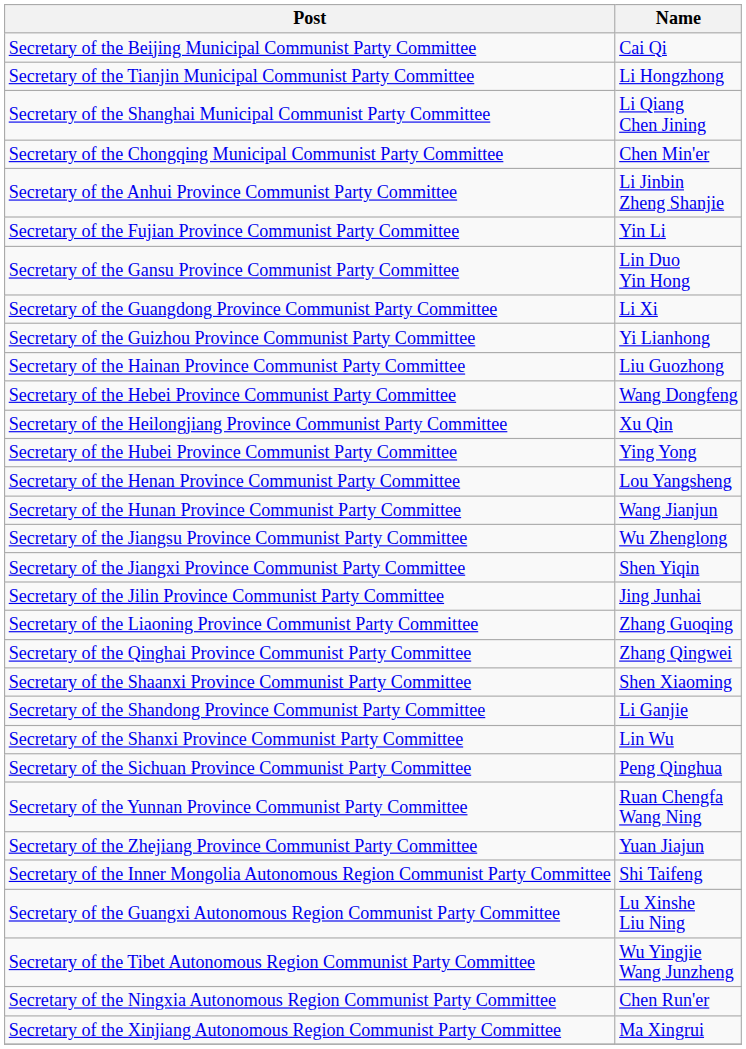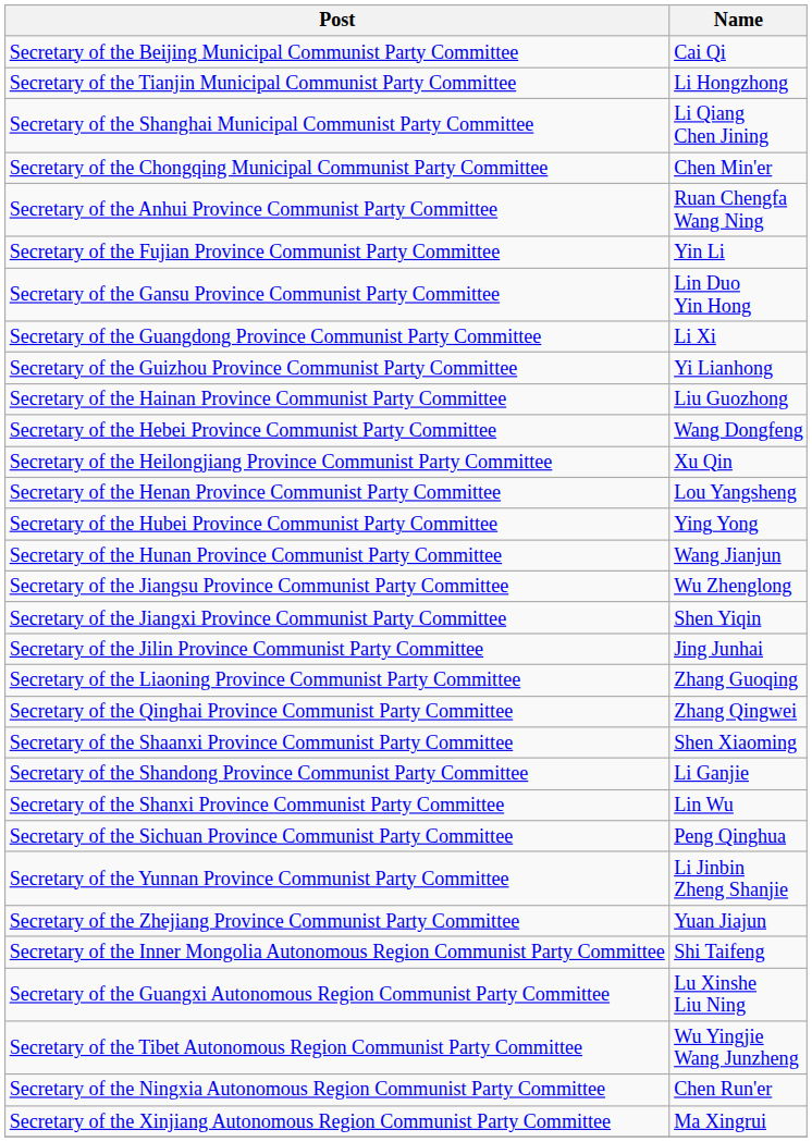 <table class="wikitable">
 <tr>
 <th>Post</th>
 <th>Name</th>
 </tr>
 <tr>
 <td><a href='#'>Secretary of the Beijing Municipal Communist Party Committee</a></td>
 <td><a href='#'>Cai Qi</a></td>
 </tr>
 <tr>
 <td><a href='#'>Secretary of the Tianjin Municipal Communist Party Committee</a></td>
 <td><a href='#'>Li Hongzhong</a></td>
 </tr>
 <tr>
 <td><a href='#'>Secretary of the Shanghai Municipal Communist Party Committee</a></td>
 <td><a href='#'>Li Qiang</a><br><a href='#'>Chen Jining</a></td>
 </tr>
 <tr>
 <td><a href='#'>Secretary of the Chongqing Municipal Communist Party Committee</a></td>
 <td><a href='#'>Chen Min'er</a></td>
 </tr>
 <tr>
 <td><a href='#'>Secretary of the Anhui Province Communist Party Committee</a></td>
-<td><a href='#'>Li Jinbin</a><br><a href='#'>Zheng Shanjie</a></td>
+<td><a href='#'>Ruan Chengfa</a><br><a href='#'>Wang Ning</a></td>
 </tr>
 <tr>
 <td><a href='#'>Secretary of the Fujian Province Communist Party Committee</a></td>
 <td><a href='#'>Yin Li</a></td>
 </tr>
 <tr>
 <td><a href='#'>Secretary of the Gansu Province Communist Party Committee</a></td>
 <td><a href='#'>Lin Duo</a><br><a href='#'>Yin Hong</a></td>
 </tr>
 <tr>
 <td><a href='#'>Secretary of the Guangdong Province Communist Party Committee</a></td>
 <td><a href='#'>Li Xi</a></td>
 </tr>
 <tr>
 <td><a href='#'>Secretary of the Guizhou Province Communist Party Committee</a></td>
 <td><a href='#'>Yi Lianhong</a></td>
 </tr>
 <tr>
 <td><a href='#'>Secretary of the Hainan Province Communist Party Committee</a></td>
 <td><a href='#'>Liu Guozhong</a></td>
 </tr>
 <tr>
 <td><a href='#'>Secretary of the Hebei Province Communist Party Committee</a></td>
 <td><a href='#'>Wang Dongfeng</a></td>
 </tr>
 <tr>
 <td><a href='#'>Secretary of the Heilongjiang Province Communist Party Committee</a></td>
 <td><a href='#'>Xu Qin</a></td>
 </tr>
 <tr>
+<td><a href='#'>Secretary of the Henan Province Communist Party Committee</a></td>
+<td><a href='#'>Lou Yangsheng</a></td>
+</tr>
+<tr>
 <td><a href='#'>Secretary of the Hubei Province Communist Party Committee</a></td>
 <td><a href='#'>Ying Yong</a></td>
-</tr>
-<tr>
-<td><a href='#'>Secretary of the Henan Province Communist Party Committee</a></td>
-<td><a href='#'>Lou Yangsheng</a></td>
 </tr>
 <tr>
 <td><a href='#'>Secretary of the Hunan Province Communist Party Committee</a></td>
 <td><a href='#'>Wang Jianjun</a></td>
 </tr>
 <tr>
 <td><a href='#'>Secretary of the Jiangsu Province Communist Party Committee</a></td>
 <td><a href='#'>Wu Zhenglong</a></td>
 </tr>
 <tr>
 <td><a href='#'>Secretary of the Jiangxi Province Communist Party Committee</a></td>
 <td><a href='#'>Shen Yiqin</a></td>
 </tr>
 <tr>
 <td><a href='#'>Secretary of the Jilin Province Communist Party Committee</a></td>
 <td><a href='#'>Jing Junhai</a></td>
 </tr>
 <tr>
 <td><a href='#'>Secretary of the Liaoning Province Communist Party Committee</a></td>
 <td><a href='#'>Zhang Guoqing</a></td>
 </tr>
 <tr>
 <td><a href='#'>Secretary of the Qinghai Province Communist Party Committee</a></td>
 <td><a href='#'>Zhang Qingwei</a></td>
 </tr>
 <tr>
 <td><a href='#'>Secretary of the Shaanxi Province Communist Party Committee</a></td>
 <td><a href='#'>Shen Xiaoming</a></td>
 </tr>
 <tr>
 <td><a href='#'>Secretary of the Shandong Province Communist Party Committee</a></td>
 <td><a href='#'>Li Ganjie</a></td>
 </tr>
 <tr>
 <td><a href='#'>Secretary of the Shanxi Province Communist Party Committee</a></td>
 <td><a href='#'>Lin Wu</a></td>
 </tr>
 <tr>
 <td><a href='#'>Secretary of the Sichuan Province Communist Party Committee</a></td>
 <td><a href='#'>Peng Qinghua</a></td>
 </tr>
 <tr>
 <td><a href='#'>Secretary of the Yunnan Province Communist Party Committee</a></td>
-<td><a href='#'>Ruan Chengfa</a><br><a href='#'>Wang Ning</a></td>
+<td><a href='#'>Li Jinbin</a><br><a href='#'>Zheng Shanjie</a></td>
 </tr>
 <tr>
 <td><a href='#'>Secretary of the Zhejiang Province Communist Party Committee</a></td>
 <td><a href='#'>Yuan Jiajun</a></td>
 </tr>
 <tr>
 <td><a href='#'>Secretary of the Inner Mongolia Autonomous Region Communist Party Committee</a></td>
 <td><a href='#'>Shi Taifeng</a></td>
 </tr>
 <tr>
 <td><a href='#'>Secretary of the Guangxi Autonomous Region Communist Party Committee</a></td>
 <td><a href='#'>Lu Xinshe</a><br><a href='#'>Liu Ning</a></td>
 </tr>
 <tr>
 <td><a href='#'>Secretary of the Tibet Autonomous Region Communist Party Committee</a></td>
 <td><a href='#'>Wu Yingjie</a><br><a href='#'>Wang Junzheng</a></td>
 </tr>
 <tr>
 <td><a href='#'>Secretary of the Ningxia Autonomous Region Communist Party Committee</a></td>
 <td><a href='#'>Chen Run'er</a></td>
 </tr>
 <tr>
 <td><a href='#'>Secretary of the Xinjiang Autonomous Region Communist Party Committee</a></td>
 <td><a href='#'>Ma Xingrui</a></td>
 </tr>
 <tr>
 </tr>
 </table>
